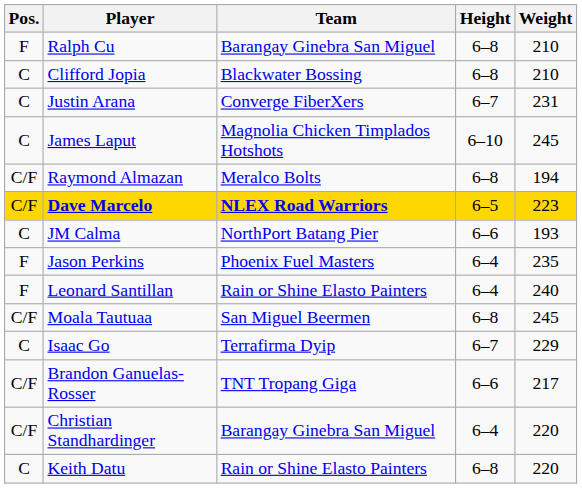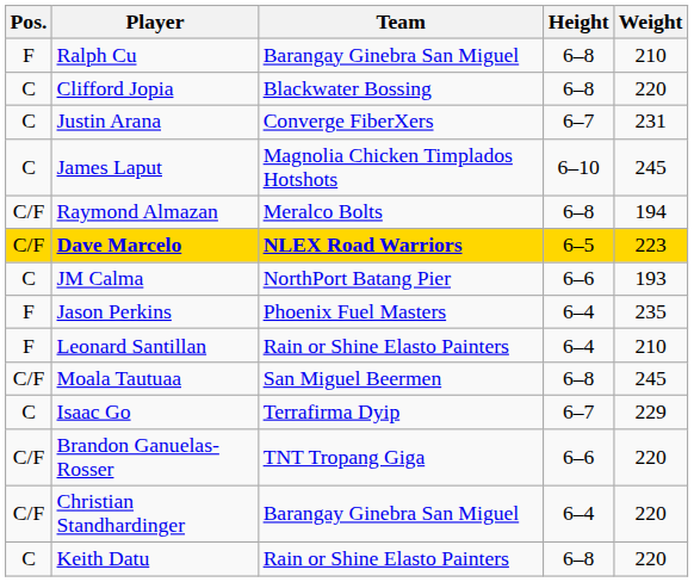 <table class="wikitable">
 <tr>
 <th>Pos.</th>
 <th style="width:150px;">Player</th>
 <th width=210px>Team</th>
 <th>Height</th>
 <th>Weight</th>
 </tr>
 <tr>
 <td align=center>F</td>
 <td><a href='#'>Ralph Cu</a></td>
 <td><a href='#'>Barangay Ginebra San Miguel</a></td>
 <td align=center>6–8</td>
 <td align=center>210</td>
 </tr>
 <tr>
 <td align=center>C</td>
 <td><a href='#'>Clifford Jopia</a></td>
 <td><a href='#'>Blackwater Bossing</a></td>
 <td align=center>6–8</td>
-<td align=center>210</td>
+<td align=center>220</td>
 </tr>
 <tr>
 <td align=center>C</td>
 <td><a href='#'>Justin Arana</a></td>
 <td><a href='#'>Converge FiberXers</a></td>
 <td align=center>6–7</td>
 <td align=center>231</td>
 </tr>
 <tr>
 <td align=center>C</td>
 <td><a href='#'>James Laput</a></td>
 <td><a href='#'>Magnolia Chicken Timplados Hotshots</a></td>
 <td align=center>6–10</td>
 <td align=center>245</td>
 </tr>
 <tr>
 <td align=center>C/F</td>
 <td><a href='#'>Raymond Almazan</a></td>
 <td><a href='#'>Meralco Bolts</a></td>
 <td align=center>6–8</td>
 <td align=center>194</td>
 </tr>
 <tr bgcolor=#FFD700>
 <td align=center>C/F</td>
 <td><strong><a href='#'>Dave Marcelo</a></strong></td>
 <td><strong><a href='#'>NLEX Road Warriors</a></strong></td>
 <td align=center>6–5</td>
 <td align=center>223</td>
 </tr>
 <tr>
 <td align=center>C</td>
 <td><a href='#'>JM Calma</a></td>
 <td><a href='#'>NorthPort Batang Pier</a></td>
 <td align=center>6–6</td>
 <td align=center>193</td>
 </tr>
 <tr>
 <td align=center>F</td>
 <td><a href='#'>Jason Perkins</a></td>
 <td><a href='#'>Phoenix Fuel Masters</a></td>
 <td align=center>6–4</td>
 <td align=center>235</td>
 </tr>
 <tr>
 <td align=center>F</td>
 <td><a href='#'>Leonard Santillan</a></td>
 <td><a href='#'>Rain or Shine Elasto Painters</a></td>
 <td align=center>6–4</td>
-<td align=center>240</td>
+<td align=center>210</td>
 </tr>
 <tr>
 <td align=center>C/F</td>
 <td><a href='#'>Moala Tautuaa</a></td>
 <td><a href='#'>San Miguel Beermen</a></td>
 <td align=center>6–8</td>
 <td align=center>245</td>
 </tr>
 <tr>
 <td align=center>C</td>
 <td><a href='#'>Isaac Go</a></td>
 <td><a href='#'>Terrafirma Dyip</a></td>
 <td align=center>6–7</td>
 <td align=center>229</td>
 </tr>
 <tr>
 <td align=center>C/F</td>
 <td><a href='#'>Brandon Ganuelas-Rosser</a></td>
 <td><a href='#'>TNT Tropang Giga</a></td>
 <td align=center>6–6</td>
-<td align=center>217</td>
+<td align=center>220</td>
 </tr>
 <tr>
 <td align=center>C/F</td>
 <td><a href='#'>Christian Standhardinger</a></td>
 <td><a href='#'>Barangay Ginebra San Miguel</a></td>
 <td align=center>6–4</td>
 <td align=center>220</td>
 </tr>
 <tr>
 <td align=center>C</td>
 <td><a href='#'>Keith Datu</a></td>
 <td><a href='#'>Rain or Shine Elasto Painters</a></td>
 <td align=center>6–8</td>
 <td align=center>220</td>
 </tr>
 </table>
